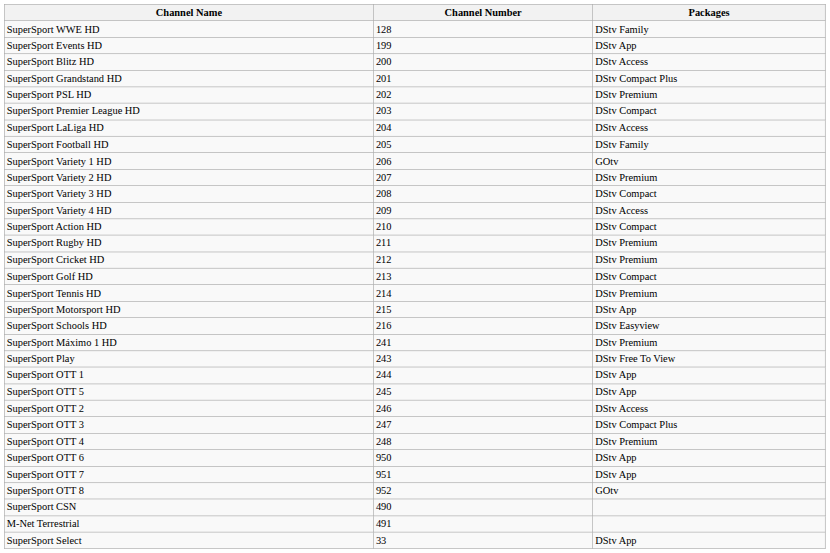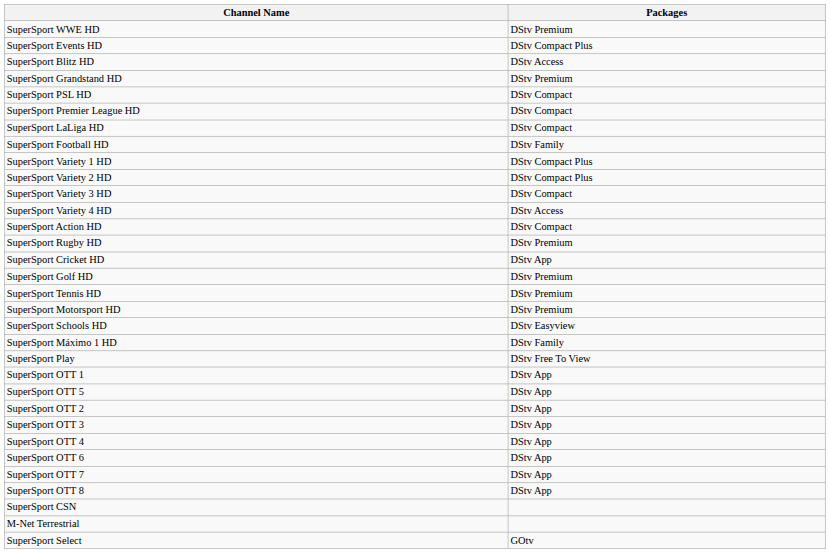 <table class="wikitable" width="100%">
 <tr>
 <th>Channel Name</th>
-<th>Channel Number</th>
 <th>Packages</th>
 </tr>
 <tr>
 <td>SuperSport WWE HD</td>
-<td>128</td>
-<td>DStv Family</td>
+<td>DStv Premium</td>
 </tr>
 <tr>
 <td>SuperSport Events HD</td>
-<td>199</td>
-<td>DStv App</td>
+<td>DStv Compact Plus</td>
 </tr>
 <tr>
 <td>SuperSport Blitz HD</td>
-<td>200</td>
 <td>DStv Access</td>
 </tr>
 <tr>
 <td>SuperSport Grandstand HD</td>
-<td>201</td>
-<td>DStv Compact Plus</td>
+<td>DStv Premium</td>
 </tr>
 <tr>
 <td>SuperSport PSL HD</td>
-<td>202</td>
-<td>DStv Premium</td>
+<td>DStv Compact</td>
 </tr>
 <tr>
 <td>SuperSport Premier League HD</td>
-<td>203</td>
 <td>DStv Compact</td>
 </tr>
 <tr>
 <td>SuperSport LaLiga HD</td>
-<td>204</td>
-<td>DStv Access</td>
+<td>DStv Compact</td>
 </tr>
 <tr>
 <td>SuperSport Football HD</td>
-<td>205</td>
 <td>DStv Family</td>
 </tr>
 <tr>
 <td>SuperSport Variety 1 HD</td>
-<td>206</td>
-<td>GOtv</td>
+<td>DStv Compact Plus</td>
 </tr>
 <tr>
 <td>SuperSport Variety 2 HD</td>
-<td>207</td>
-<td>DStv Premium</td>
+<td>DStv Compact Plus</td>
 </tr>
 <tr>
 <td>SuperSport Variety 3 HD</td>
-<td>208</td>
 <td>DStv Compact</td>
 </tr>
 <tr>
 <td>SuperSport Variety 4 HD</td>
-<td>209</td>
 <td>DStv Access</td>
 </tr>
 <tr>
 <td>SuperSport Action HD</td>
-<td>210</td>
 <td>DStv Compact</td>
 </tr>
 <tr>
 <td>SuperSport Rugby HD</td>
-<td>211</td>
 <td>DStv Premium</td>
 </tr>
 <tr>
 <td>SuperSport Cricket HD</td>
-<td>212</td>
+<td>DStv App</td>
+</tr>
+<tr>
+<td>SuperSport Golf HD</td>
 <td>DStv Premium</td>
 </tr>
 <tr>
-<td>SuperSport Golf HD</td>
-<td>213</td>
-<td>DStv Compact</td>
-</tr>
-<tr>
 <td>SuperSport Tennis HD</td>
-<td>214</td>
 <td>DStv Premium</td>
 </tr>
 <tr>
 <td>SuperSport Motorsport HD</td>
-<td>215</td>
-<td>DStv App</td>
+<td>DStv Premium</td>
 </tr>
 <tr>
 <td>SuperSport Schools HD</td>
-<td>216</td>
 <td>DStv Easyview</td>
 </tr>
 <tr>
 <td>SuperSport Máximo 1 HD</td>
-<td>241</td>
-<td>DStv Premium</td>
+<td>DStv Family</td>
 </tr>
 <tr>
 <td>SuperSport Play</td>
-<td>243</td>
 <td>DStv Free To View</td>
 </tr>
 <tr>
 <td>SuperSport OTT 1</td>
-<td>244</td>
 <td>DStv App</td>
 </tr>
 <tr>
 <td>SuperSport OTT 5</td>
-<td>245</td>
 <td>DStv App</td>
 </tr>
 <tr>
 <td>SuperSport OTT 2</td>
-<td>246</td>
-<td>DStv Access</td>
+<td>DStv App</td>
 </tr>
 <tr>
 <td>SuperSport OTT 3</td>
-<td>247</td>
-<td>DStv Compact Plus</td>
+<td>DStv App</td>
 </tr>
 <tr>
 <td>SuperSport OTT 4</td>
-<td>248</td>
-<td>DStv Premium</td>
+<td>DStv App</td>
 </tr>
 <tr>
 <td>SuperSport OTT 6</td>
-<td>950</td>
 <td>DStv App</td>
 </tr>
 <tr>
 <td>SuperSport OTT 7</td>
-<td>951</td>
 <td>DStv App</td>
 </tr>
 <tr>
 <td>SuperSport OTT 8</td>
-<td>952</td>
-<td>GOtv</td>
+<td>DStv App</td>
 </tr>
 <tr>
 <td>SuperSport CSN</td>
-<td>490</td>
 <td></td>
 </tr>
 <tr>
 <td>M-Net Terrestrial</td>
-<td>491</td>
 <td></td>
 </tr>
 <tr>
 <td>SuperSport Select</td>
-<td>33</td>
-<td>DStv App</td>
+<td>GOtv</td>
 </tr>
 </table>
